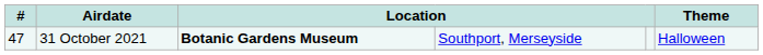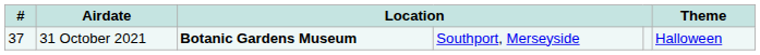 <table class="wikitable" id="series_list" style="width:95%;">
 <tr>
 <th style="background:#c5e4e1;">#</th>
 <th style="background:#c5e4e1; width:150px;">Airdate</th>
 <th style="background:#c5e4e1;" colspan="3">Location</th>
 <th style="background:#c5e4e1;">Theme</th>
 </tr>
 <tr style="background:#eff8f7;">
-<td>47</td>
+<td>37</td>
 <td>31 October 2021</td>
 <td><strong>Botanic Gardens Museum</strong></td>
 <td><a href='#'>Southport</a>, <a href='#'>Merseyside</a></td>
 <td></td>
 <td><a href='#'>Halloween</a></td>
 </tr>
 </table>
